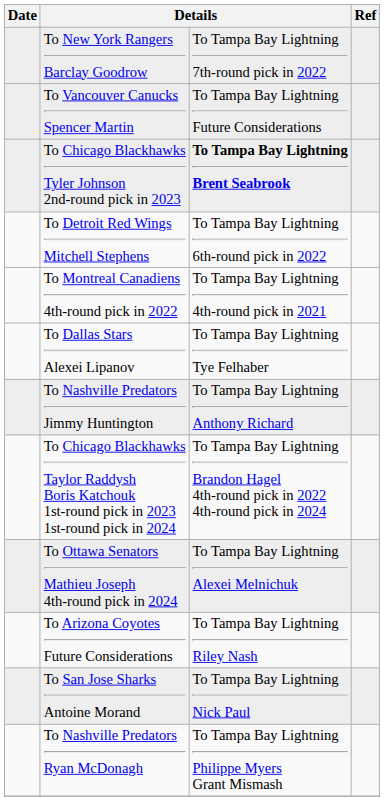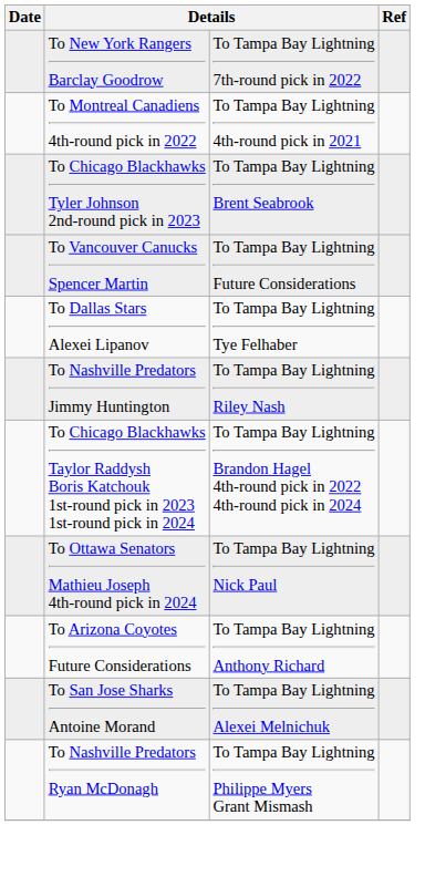 <table class="wikitable">
 <tr>
 <th>Date</th>
 <th colspan="2">Details</th>
 <th>Ref</th>
 </tr>
 <tr style="background:#eee;">
 <td></td>
 <td valign="top">To <a href='#'>New York Rangers</a><hr><a href='#'>Barclay Goodrow</a></td>
 <td valign="top">To Tampa Bay Lightning<hr>7th-round pick in <a href='#'>2022</a></td>
 <td></td>
 </tr>
-<tr style="background:#eee;">
+<tr>
 <td></td>
-<td valign="top">To <a href='#'>Vancouver Canucks</a><hr><a href='#'>Spencer Martin</a></td>
-<td valign="top">To Tampa Bay Lightning<hr>Future Considerations</td>
+<td valign="top">To <a href='#'>Montreal Canadiens</a><hr>4th-round pick in <a href='#'>2022</a></td>
+<td valign="top">To Tampa Bay Lightning<hr>4th-round pick in <a href='#'>2021</a></td>
 <td></td>
 </tr>
 <tr style="background:#eee;">
 <td></td>
 <td valign="top">To <a href='#'>Chicago Blackhawks</a><hr><a href='#'>Tyler Johnson</a><br>2nd-round pick in <a href='#'>2023</a></td>
-<td valign="top"><strong>To Tampa Bay Lightning<hr><a href='#'>Brent Seabrook</a></strong></td>
+<td valign="top">To Tampa Bay Lightning<hr><a href='#'>Brent Seabrook</a></td>
 <td></td>
 </tr>
-<tr>
+<tr style="background:#eee;">
 <td></td>
-<td valign="top">To <a href='#'>Detroit Red Wings</a><hr><a href='#'>Mitchell Stephens</a></td>
-<td valign="top">To Tampa Bay Lightning<hr>6th-round pick in <a href='#'>2022</a></td>
-<td></td>
-</tr>
-<tr>
-<td></td>
-<td valign="top">To <a href='#'>Montreal Canadiens</a><hr>4th-round pick in <a href='#'>2022</a></td>
-<td valign="top">To Tampa Bay Lightning<hr>4th-round pick in <a href='#'>2021</a></td>
+<td valign="top">To <a href='#'>Vancouver Canucks</a><hr><a href='#'>Spencer Martin</a></td>
+<td valign="top">To Tampa Bay Lightning<hr>Future Considerations</td>
 <td></td>
 </tr>
 <tr>
 <td></td>
 <td valign="top">To <a href='#'>Dallas Stars</a><hr>Alexei Lipanov</td>
 <td valign="top">To Tampa Bay Lightning<hr>Tye Felhaber</td>
 <td></td>
 </tr>
 <tr style="background:#eee;">
 <td></td>
 <td valign="top">To <a href='#'>Nashville Predators</a><hr>Jimmy Huntington</td>
-<td valign="top">To Tampa Bay Lightning<hr><a href='#'>Anthony Richard</a></td>
+<td valign="top">To Tampa Bay Lightning<hr><a href='#'>Riley Nash</a></td>
 <td></td>
 </tr>
 <tr>
 <td></td>
 <td valign="top">To <a href='#'>Chicago Blackhawks</a><hr><a href='#'>Taylor Raddysh</a><br><a href='#'>Boris Katchouk</a><br>1st-round pick in <a href='#'>2023</a><br>1st-round pick in <a href='#'>2024</a></td>
 <td valign="top">To Tampa Bay Lightning<hr><a href='#'>Brandon Hagel</a><br>4th-round pick in <a href='#'>2022</a><br>4th-round pick in <a href='#'>2024</a></td>
 <td></td>
 </tr>
 <tr style="background:#eee;">
 <td></td>
 <td valign="top">To <a href='#'>Ottawa Senators</a><hr><a href='#'>Mathieu Joseph</a><br>4th-round pick in <a href='#'>2024</a></td>
-<td valign="top">To Tampa Bay Lightning<hr><a href='#'>Alexei Melnichuk</a></td>
+<td valign="top">To Tampa Bay Lightning<hr><a href='#'>Nick Paul</a></td>
 <td></td>
 </tr>
 <tr>
 <td></td>
 <td valign="top">To <a href='#'>Arizona Coyotes</a><hr>Future Considerations</td>
-<td valign="top">To Tampa Bay Lightning<hr><a href='#'>Riley Nash</a></td>
+<td valign="top">To Tampa Bay Lightning<hr><a href='#'>Anthony Richard</a></td>
 <td></td>
 </tr>
 <tr style="background:#eee;">
 <td></td>
 <td valign="top">To <a href='#'>San Jose Sharks</a><hr>Antoine Morand</td>
-<td valign="top">To Tampa Bay Lightning<hr><a href='#'>Nick Paul</a></td>
+<td valign="top">To Tampa Bay Lightning<hr><a href='#'>Alexei Melnichuk</a></td>
 <td></td>
 </tr>
 <tr>
 <td></td>
 <td valign="top">To <a href='#'>Nashville Predators</a><hr><a href='#'>Ryan McDonagh</a></td>
 <td valign="top">To Tampa Bay Lightning<hr><a href='#'>Philippe Myers</a><br>Grant Mismash</td>
 <td></td>
 </tr>
 <tr>
 </tr>
 </table>
